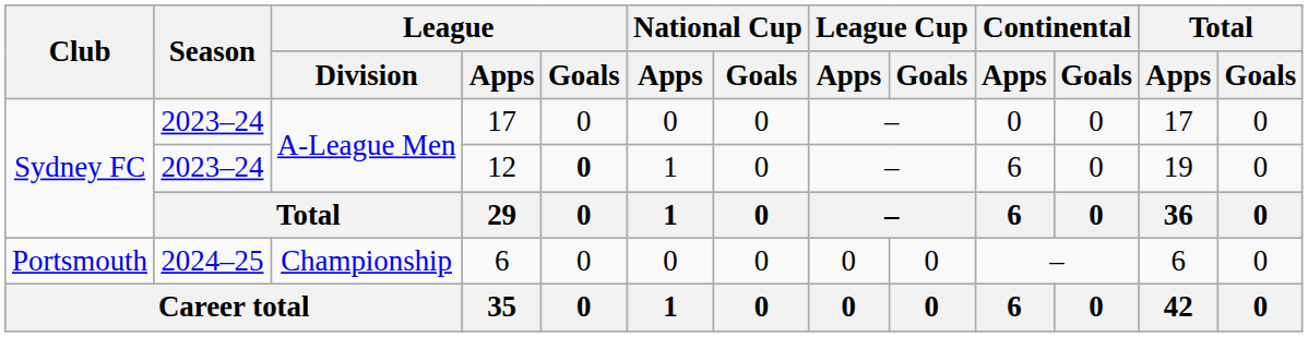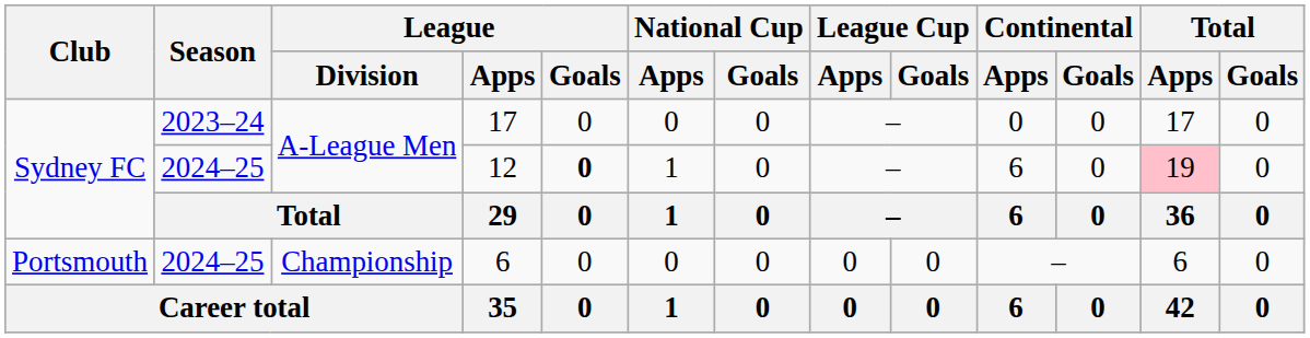 <table class="wikitable" style="text-align: center;">
 <tr>
 <th rowspan="2">Club</th>
 <th rowspan="2">Season</th>
 <th colspan="3">League</th>
 <th colspan="2">National Cup</th>
 <th colspan="2">League Cup</th>
 <th colspan="2">Continental</th>
 <th colspan="2">Total</th>
 </tr>
 <tr>
 <th>Division</th>
 <th>Apps</th>
 <th>Goals</th>
 <th>Apps</th>
 <th>Goals</th>
 <th>Apps</th>
 <th>Goals</th>
 <th>Apps</th>
 <th>Goals</th>
 <th>Apps</th>
 <th>Goals</th>
 </tr>
 <tr>
 <td rowspan="3"><a href='#'>Sydney FC</a></td>
 <td><a href='#'>2023–24</a></td>
 <td rowspan="2"><a href='#'>A-League Men</a></td>
 <td>17</td>
 <td>0</td>
 <td>0</td>
 <td>0</td>
 <td colspan="2">–</td>
 <td>0</td>
 <td>0</td>
 <td>17</td>
 <td>0</td>
 </tr>
 <tr>
-<td><a href='#'>2023–24</a></td>
+<td><a href='#'>2024–25</a></td>
 <td>12</td>
 <td><strong>0</strong></td>
 <td>1</td>
 <td>0</td>
 <td colspan="2">–</td>
 <td>6</td>
 <td>0</td>
-<td>19</td>
+<td style="background: pink;">19</td>
 <td>0</td>
 </tr>
 <tr>
 <th colspan="2">Total</th>
 <th>29</th>
 <th>0</th>
 <th>1</th>
 <th>0</th>
 <th colspan="2">–</th>
 <th>6</th>
 <th>0</th>
 <th>36</th>
 <th>0</th>
 </tr>
 <tr>
 <td><a href='#'>Portsmouth</a></td>
 <td><a href='#'>2024–25</a></td>
 <td><a href='#'>Championship</a></td>
 <td>6</td>
 <td>0</td>
 <td>0</td>
 <td>0</td>
 <td>0</td>
 <td>0</td>
 <td colspan="2">–</td>
 <td>6</td>
 <td>0</td>
 </tr>
 <tr>
 <th colspan="3">Career total</th>
 <th>35</th>
 <th>0</th>
 <th>1</th>
 <th>0</th>
 <th>0</th>
 <th>0</th>
 <th>6</th>
 <th>0</th>
 <th>42</th>
 <th>0</th>
 </tr>
 </table>
